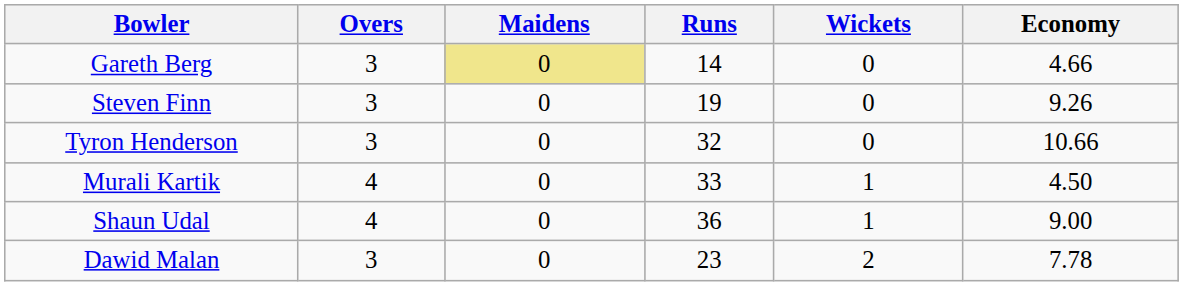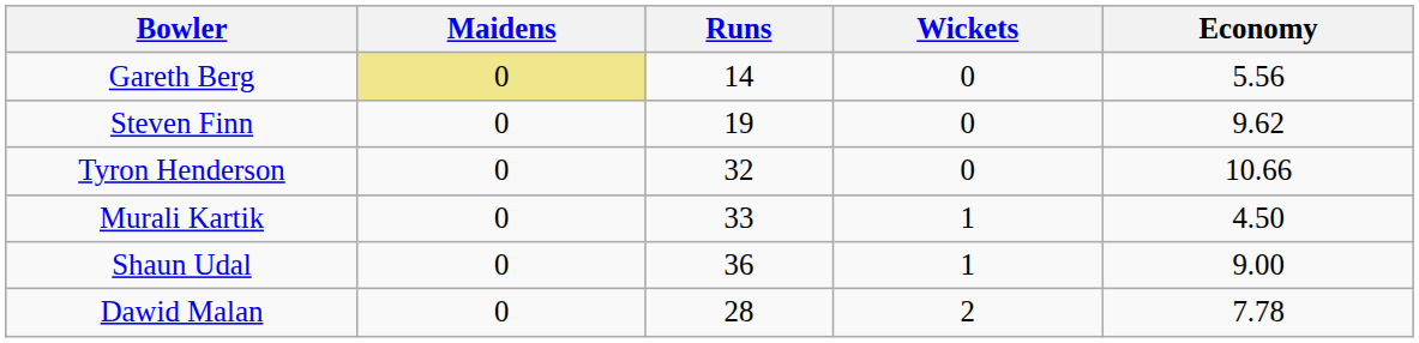 <table border="1" cellpadding="1" cellspacing="0" style="border: grey solid 1px; border-collapse: collapse; text-align: center; width: 60%;" class=wikitable>
 <tr>
 <th width="25%"><a href='#'>Bowler</a></th>
-<th><a href='#'>Overs</a></th>
 <th><a href='#'>Maidens</a></th>
 <th><a href='#'>Runs</a></th>
 <th><a href='#'>Wickets</a></th>
 <th>Economy</th>
 </tr>
 <tr>
 <td><a href='#'>Gareth Berg</a></td>
-<td>3</td>
 <td style="background: khaki;">0</td>
 <td>14</td>
 <td>0</td>
-<td>4.66</td>
+<td>5.56</td>
 </tr>
 <tr>
 <td><a href='#'>Steven Finn</a></td>
-<td>3</td>
 <td>0</td>
 <td>19</td>
 <td>0</td>
-<td>9.26</td>
+<td>9.62</td>
 </tr>
 <tr>
 <td><a href='#'>Tyron Henderson</a></td>
-<td>3</td>
 <td>0</td>
 <td>32</td>
 <td>0</td>
 <td>10.66</td>
 </tr>
 <tr>
 <td><a href='#'>Murali Kartik</a></td>
-<td>4</td>
 <td>0</td>
 <td>33</td>
 <td>1</td>
 <td>4.50</td>
 </tr>
 <tr>
 <td><a href='#'>Shaun Udal</a></td>
-<td>4</td>
 <td>0</td>
 <td>36</td>
 <td>1</td>
 <td>9.00</td>
 </tr>
 <tr>
 <td><a href='#'>Dawid Malan</a></td>
-<td>3</td>
 <td>0</td>
-<td>23</td>
+<td>28</td>
 <td>2</td>
 <td>7.78</td>
 </tr>
 </table>
